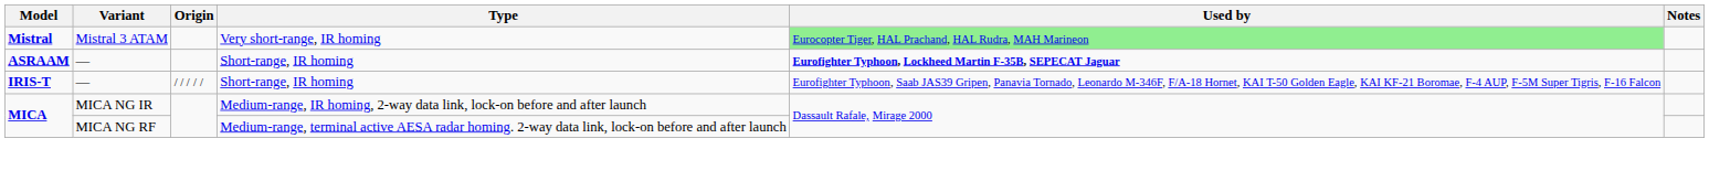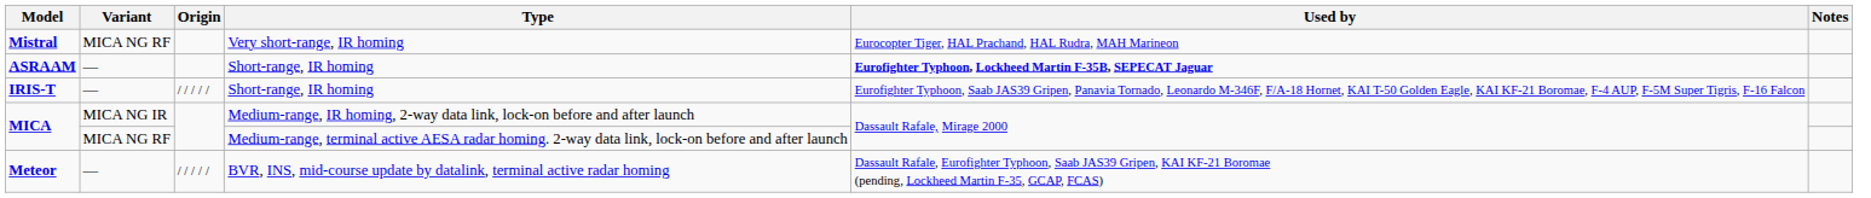 <table class="wikitable sortable">
 <tr>
 <th>Model</th>
 <th>Variant</th>
 <th>Origin</th>
 <th>Type</th>
 <th>Used by</th>
 <th>Notes</th>
 </tr>
 <tr>
 <td><a href='#'><strong>Mistral</strong></a></td>
-<td><a href='#'>Mistral 3 ATAM</a></td>
+<td>MICA NG RF</td>
 <td><small></small></td>
 <td><a href='#'>Very short-range</a>, <a href='#'>IR homing</a></td>
-<td style="background: lightgreen;"><a href='#'><small>Eurocopter Tiger</small></a><small>, <a href='#'>HAL Prachand</a>, <a href='#'>HAL Rudra</a>, <a href='#'>MAH Marineon</a></small></td>
+<td><a href='#'><small>Eurocopter Tiger</small></a><small>, <a href='#'>HAL Prachand</a>, <a href='#'>HAL Rudra</a>, <a href='#'>MAH Marineon</a></small></td>
 <td></td>
 </tr>
 <tr>
 <td><strong><a href='#'>ASRAAM</a></strong></td>
 <td>—</td>
 <td><small></small></td>
 <td><a href='#'>Short-range</a>, <a href='#'>IR homing</a></td>
 <td><strong><small><a href='#'>Eurofighter Typhoon</a>, <a href='#'>Lockheed Martin F-35B</a>, <a href='#'>SEPECAT Jaguar</a></small></strong></td>
 <td></td>
 </tr>
 <tr>
 <td><strong><a href='#'>IRIS-T</a></strong></td>
 <td>—</td>
 <td><small> /  /  /</small> <small> /</small> <small> / </small></td>
 <td><a href='#'>Short-range</a>, <a href='#'>IR homing</a></td>
 <td><small><a href='#'>Eurofighter Typhoon</a>, <a href='#'>Saab JAS39 Gripen</a>, <a href='#'>Panavia Tornado</a>, <a href='#'>Leonardo M-346F</a>, <a href='#'>F/A-18 Hornet</a>, <a href='#'>KAI T-50 Golden Eagle</a>, <a href='#'>KAI KF-21 Boromae</a>, <a href='#'>F-4 AUP</a>, <a href='#'>F-5M Super Tigris</a>, <a href='#'>F-16 Falcon</a></small></td>
 <td></td>
 </tr>
 <tr>
 <td rowspan="2"><a href='#'><strong>MICA</strong></a></td>
 <td>MICA NG IR</td>
 <td rowspan="2"><small></small></td>
 <td><a href='#'>Medium-range</a>, <a href='#'>IR homing</a>, 2-way data link, lock-on before and after launch</td>
 <td rowspan="2"><a href='#'><small>Dassault Rafale,</small></a> <small><a href='#'>Mirage 2000</a></small></td>
 <td></td>
 </tr>
 <tr>
 <td>MICA NG RF</td>
 <td><a href='#'>Medium-range</a>, <a href='#'>terminal active AESA radar homing</a>. 2-way data link, lock-on before and after launch</td>
 <td></td>
 </tr>
+<tr>
+<td><a href='#'><strong>Meteor</strong></a></td>
+<td>—</td>
+<td><small> /  /  /</small> <small> /</small> <small> / </small></td>
+<td><a href='#'>BVR</a>, <a href='#'>INS</a>, <a href='#'>mid-course update by datalink</a>, <a href='#'>terminal active radar homing</a></td>
+<td><small><a href='#'>Dassault Rafale</a>, <a href='#'>Eurofighter Typhoon</a>, <a href='#'>Saab JAS39 Gripen</a>, <a href='#'>KAI KF-21 Boromae</a><br></small><small>(pending, <a href='#'>Lockheed Martin F-35</a>, <a href='#'>GCAP</a>, <a href='#'>FCAS</a>)</small></td>
+<td></td>
+</tr>
 </table>
